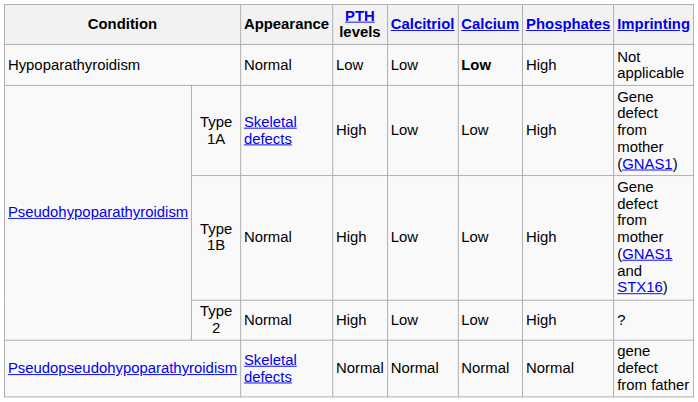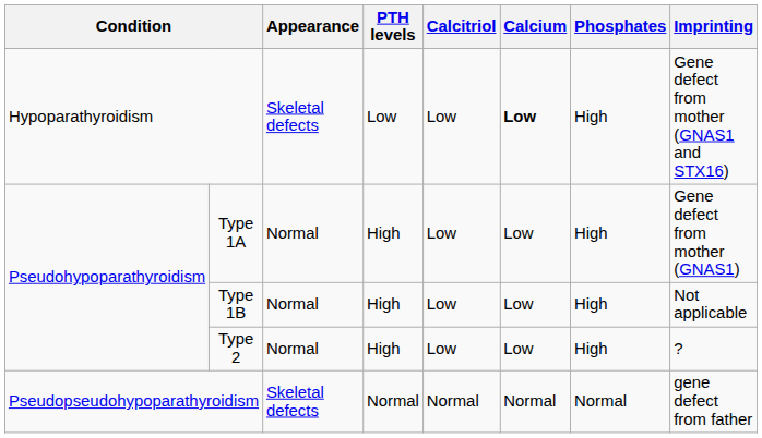 <table cellpadding="5" | class="wikitable">
 <tr>
 <th colspan="2">Condition</th>
 <th>Appearance</th>
 <th><a href='#'>PTH</a> levels</th>
 <th><a href='#'>Calcitriol</a></th>
 <th><a href='#'>Calcium</a></th>
 <th><a href='#'>Phosphates</a></th>
 <th><a href='#'>Imprinting</a></th>
 </tr>
 <tr>
 <td colspan="2">Hypoparathyroidism</td>
-<td>Normal</td>
+<td><a href='#'>Skeletal defects</a></td>
 <td>Low</td>
 <td>Low</td>
 <td><strong>Low</strong></td>
 <td>High</td>
-<td>Not applicable</td>
+<td>Gene defect from mother (<a href='#'>GNAS1</a> and <a href='#'>STX16</a>)</td>
 </tr>
 <tr>
 <td rowspan="3"><a href='#'>Pseudohypoparathyroidism</a></td>
 <td align="center">Type 1A</td>
-<td><a href='#'>Skeletal defects</a></td>
+<td>Normal</td>
 <td>High</td>
 <td>Low</td>
 <td>Low</td>
 <td>High</td>
 <td>Gene defect from mother (<a href='#'>GNAS1</a>)</td>
 </tr>
 <tr>
 <td align="center">Type 1B</td>
 <td>Normal</td>
 <td>High</td>
 <td>Low</td>
 <td>Low</td>
 <td>High</td>
-<td>Gene defect from mother (<a href='#'>GNAS1</a> and <a href='#'>STX16</a>)</td>
+<td>Not applicable</td>
 </tr>
 <tr>
 <td align="center">Type 2</td>
 <td>Normal</td>
 <td>High</td>
 <td>Low</td>
 <td>Low</td>
 <td>High</td>
 <td>?</td>
 </tr>
 <tr>
 <td colspan="2"><a href='#'>Pseudopseudohypoparathyroidism</a></td>
 <td><a href='#'>Skeletal defects</a></td>
 <td>Normal</td>
 <td>Normal</td>
 <td>Normal</td>
 <td>Normal</td>
 <td>gene defect from father</td>
 </tr>
 </table>
